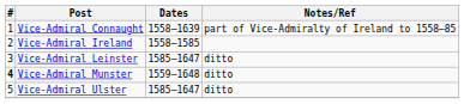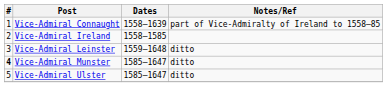 <table class="wikitable">
 <tr>
 <th>#</th>
 <th>Post</th>
 <th>Dates</th>
 <th>Notes/Ref</th>
 </tr>
 <tr>
 <td>1</td>
 <td><a href='#'>Vice-Admiral Connaught</a></td>
 <td>1558–1639</td>
 <td>part of Vice-Admiralty of Ireland to 1558–85</td>
 </tr>
 <tr>
 <td>2</td>
 <td><a href='#'>Vice-Admiral Ireland</a></td>
 <td>1558–1585</td>
 <td></td>
 </tr>
 <tr>
 <td>3</td>
 <td><a href='#'>Vice-Admiral Leinster</a></td>
-<td>1585–1647</td>
+<td>1559–1648</td>
 <td>ditto</td>
 </tr>
 <tr>
 <td><strong>4</strong></td>
 <td><a href='#'>Vice-Admiral Munster</a></td>
-<td>1559–1648</td>
+<td>1585–1647</td>
 <td>ditto</td>
 </tr>
 <tr>
 <td>5</td>
 <td><a href='#'>Vice-Admiral Ulster</a></td>
 <td>1585–1647</td>
 <td>ditto</td>
 </tr>
 <tr>
 </tr>
 </table>
